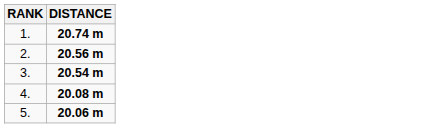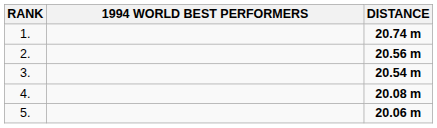 <table class=wikitable>
 <tr>
 <th>RANK</th>
+<th align="center" style="width: 25em">1994 WORLD BEST PERFORMERS</th>
 <th align="center" style="width: 5em">DISTANCE</th>
 </tr>
 <tr>
 <td align="center">1.</td>
+<td></td>
 <td align="center"><strong>20.74 m</strong></td>
 </tr>
 <tr>
 <td align="center">2.</td>
+<td></td>
 <td align="center"><strong>20.56 m</strong></td>
 </tr>
 <tr>
 <td align="center">3.</td>
+<td></td>
 <td align="center"><strong>20.54 m</strong></td>
 </tr>
 <tr>
 <td align="center">4.</td>
+<td></td>
 <td align="center"><strong>20.08 m</strong></td>
 </tr>
 <tr>
 <td align="center">5.</td>
+<td></td>
 <td align="center"><strong>20.06 m</strong></td>
 </tr>
 </table>
